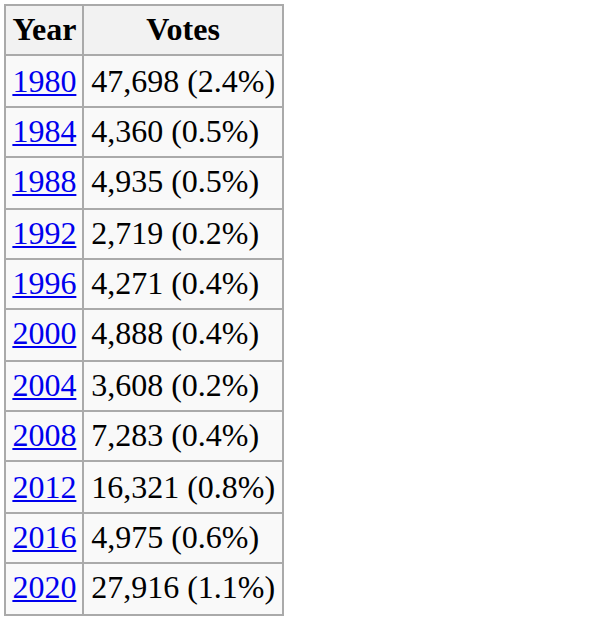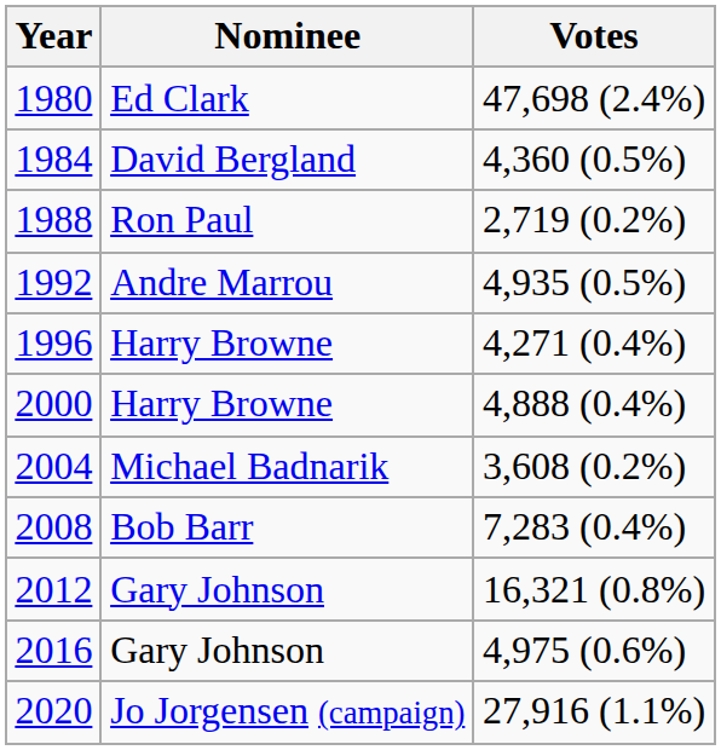 <table class="wikitable">
 <tr>
 <th>Year</th>
+<th>Nominee</th>
 <th>Votes</th>
 </tr>
 <tr>
 <td><a href='#'>1980</a></td>
+<td><a href='#'>Ed Clark</a></td>
 <td>47,698 (2.4%)</td>
 </tr>
 <tr>
 <td><a href='#'>1984</a></td>
+<td><a href='#'>David Bergland</a></td>
 <td>4,360 (0.5%)</td>
 </tr>
 <tr>
 <td><a href='#'>1988</a></td>
+<td><a href='#'>Ron Paul</a></td>
+<td>2,719 (0.2%)</td>
+</tr>
+<tr>
+<td><a href='#'>1992</a></td>
+<td><a href='#'>Andre Marrou</a></td>
 <td>4,935 (0.5%)</td>
 </tr>
 <tr>
-<td><a href='#'>1992</a></td>
-<td>2,719 (0.2%)</td>
-</tr>
-<tr>
 <td><a href='#'>1996</a></td>
+<td><a href='#'>Harry Browne</a></td>
 <td>4,271 (0.4%)</td>
 </tr>
 <tr>
 <td><a href='#'>2000</a></td>
+<td><a href='#'>Harry Browne</a></td>
 <td>4,888 (0.4%)</td>
 </tr>
 <tr>
 <td><a href='#'>2004</a></td>
+<td><a href='#'>Michael Badnarik</a></td>
 <td>3,608 (0.2%)</td>
 </tr>
 <tr>
 <td><a href='#'>2008</a></td>
+<td><a href='#'>Bob Barr</a> </td>
 <td>7,283 (0.4%)</td>
 </tr>
 <tr>
 <td><a href='#'>2012</a></td>
+<td><a href='#'>Gary Johnson</a> </td>
 <td>16,321 (0.8%)</td>
 </tr>
 <tr>
 <td><a href='#'>2016</a></td>
+<td>Gary Johnson </td>
 <td>4,975 (0.6%)</td>
 </tr>
 <tr>
 <td><a href='#'>2020</a></td>
+<td><a href='#'>Jo Jorgensen</a> <small><a href='#'>(campaign)</a></small></td>
 <td>27,916 (1.1%)</td>
 </tr>
 </table>
